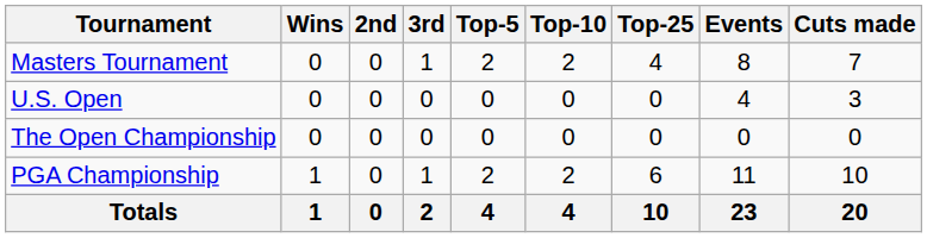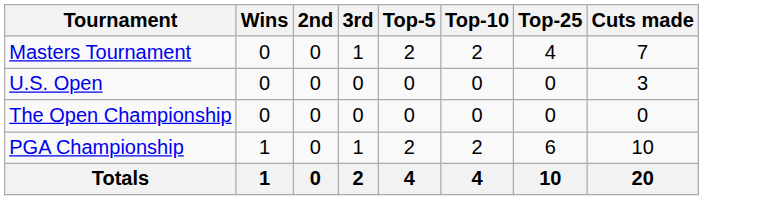 <table class=wikitable style=text-align:center>
 <tr>
 <th>Tournament</th>
 <th>Wins</th>
 <th>2nd</th>
 <th>3rd</th>
 <th>Top-5</th>
 <th>Top-10</th>
 <th>Top-25</th>
-<th>Events</th>
 <th>Cuts made</th>
 </tr>
 <tr>
 <td align=left><a href='#'>Masters Tournament</a></td>
 <td>0</td>
 <td>0</td>
 <td>1</td>
 <td>2</td>
 <td>2</td>
 <td>4</td>
-<td>8</td>
 <td>7</td>
 </tr>
 <tr>
 <td align=left><a href='#'>U.S. Open</a></td>
 <td>0</td>
 <td>0</td>
 <td>0</td>
 <td>0</td>
 <td>0</td>
 <td>0</td>
-<td>4</td>
 <td>3</td>
 </tr>
 <tr>
 <td align=left><a href='#'>The Open Championship</a></td>
-<td>0</td>
 <td>0</td>
 <td>0</td>
 <td>0</td>
 <td>0</td>
 <td>0</td>
 <td>0</td>
 <td>0</td>
 </tr>
 <tr>
 <td align=left><a href='#'>PGA Championship</a></td>
 <td>1</td>
 <td>0</td>
 <td>1</td>
 <td>2</td>
 <td>2</td>
 <td>6</td>
-<td>11</td>
 <td>10</td>
 </tr>
 <tr>
 <th>Totals</th>
 <th>1</th>
 <th>0</th>
 <th>2</th>
 <th>4</th>
 <th>4</th>
 <th>10</th>
-<th>23</th>
 <th>20</th>
 </tr>
 </table>
